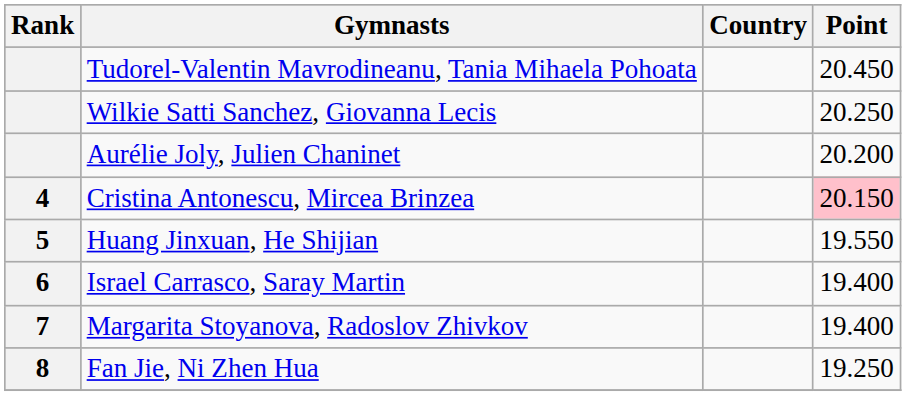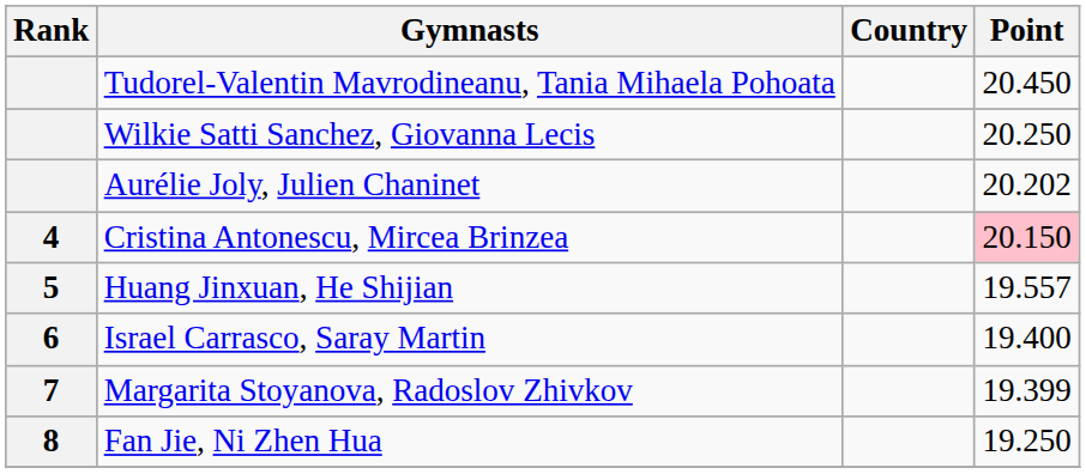 <table class="wikitable sortable">
 <tr>
 <th>Rank</th>
 <th>Gymnasts</th>
 <th>Country</th>
 <th>Point</th>
 </tr>
 <tr>
 <th></th>
 <td><a href='#'>Tudorel-Valentin Mavrodineanu</a>, <a href='#'>Tania Mihaela Pohoata</a></td>
 <td></td>
 <td>20.450</td>
 </tr>
 <tr>
 <th></th>
 <td><a href='#'>Wilkie Satti Sanchez</a>, <a href='#'>Giovanna Lecis</a></td>
 <td></td>
 <td>20.250</td>
 </tr>
 <tr>
 <th></th>
 <td><a href='#'>Aurélie Joly</a>, <a href='#'>Julien Chaninet</a></td>
 <td></td>
-<td>20.200</td>
+<td>20.202</td>
 </tr>
 <tr>
 <th>4</th>
 <td><a href='#'>Cristina Antonescu</a>, <a href='#'>Mircea Brinzea</a></td>
 <td></td>
 <td style="background: pink;">20.150</td>
 </tr>
 <tr>
 <th>5</th>
 <td><a href='#'>Huang Jinxuan</a>, <a href='#'>He Shijian</a></td>
 <td></td>
-<td>19.550</td>
+<td>19.557</td>
 </tr>
 <tr>
 <th>6</th>
 <td><a href='#'>Israel Carrasco</a>, <a href='#'>Saray Martin</a></td>
 <td></td>
 <td>19.400</td>
 </tr>
 <tr>
 <th>7</th>
 <td><a href='#'>Margarita Stoyanova</a>, <a href='#'>Radoslov Zhivkov</a></td>
 <td></td>
-<td>19.400</td>
+<td>19.399</td>
 </tr>
 <tr>
 <th>8</th>
 <td><a href='#'>Fan Jie</a>, <a href='#'>Ni Zhen Hua</a></td>
 <td></td>
 <td>19.250</td>
 </tr>
 <tr>
 </tr>
 </table>
